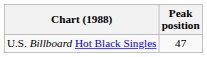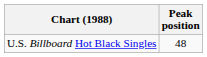 <table class="wikitable">
 <tr>
 <th>Chart (1988)</th>
 <th>Peak<br>position</th>
 </tr>
 <tr>
 <td>U.S. <em>Billboard</em> <a href='#'>Hot Black Singles</a></td>
-<td align="center">47</td>
+<td align="center">48</td>
 </tr>
 </table>
